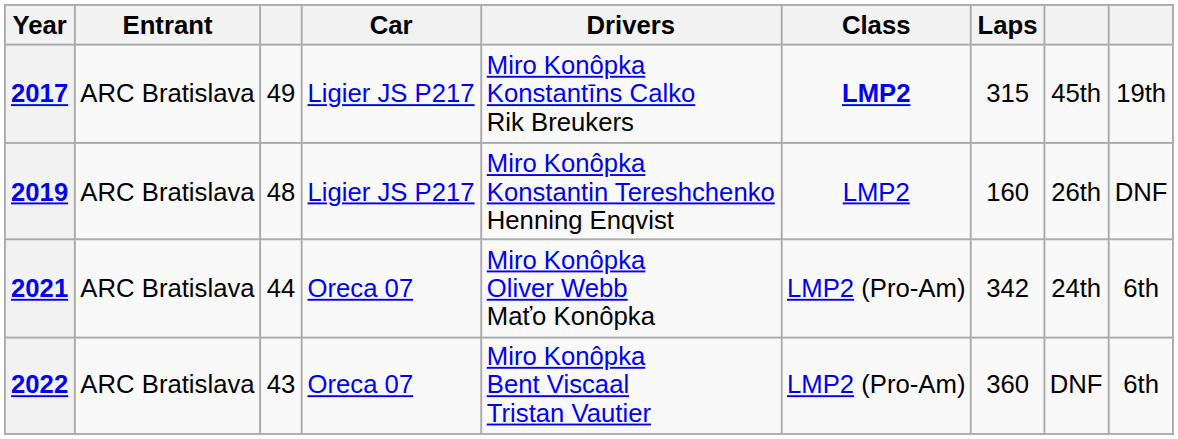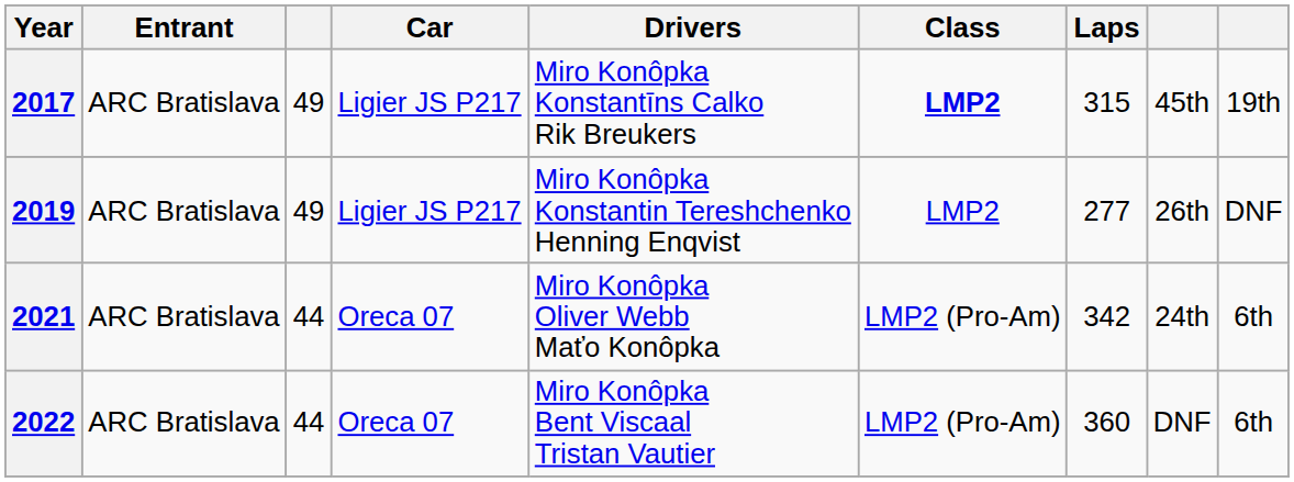 <table class="wikitable" style="font-size:85%">
 <tr>
 <th>Year</th>
 <th>Entrant</th>
 <th></th>
 <th>Car</th>
 <th>Drivers</th>
 <th>Class</th>
 <th>Laps</th>
 <th></th>
 <th></th>
 </tr>
 <tr align="center">
 <th><a href='#'>2017</a></th>
 <td> ARC Bratislava</td>
 <td>49</td>
 <td align="left"><a href='#'>Ligier JS P217</a></td>
 <td align="left"> <a href='#'>Miro Konôpka</a><br> <a href='#'>Konstantīns Calko</a><br> Rik Breukers</td>
 <td><strong><a href='#'>LMP2</a></strong></td>
 <td>315</td>
 <td>45th</td>
 <td>19th</td>
 </tr>
 <tr align="center">
 <th><a href='#'>2019</a></th>
 <td> ARC Bratislava</td>
-<td>48</td>
+<td>49</td>
 <td align="left"><a href='#'>Ligier JS P217</a></td>
 <td align="left"> <a href='#'>Miro Konôpka</a><br> <a href='#'>Konstantin Tereshchenko</a><br> Henning Enqvist</td>
 <td><a href='#'>LMP2</a></td>
-<td>160</td>
+<td>277</td>
 <td>26th</td>
 <td>DNF</td>
 </tr>
 <tr align="center">
 <th><a href='#'>2021</a></th>
 <td> ARC Bratislava</td>
 <td>44</td>
 <td align="left"><a href='#'>Oreca 07</a></td>
 <td align="left"> <a href='#'>Miro Konôpka</a><br> <a href='#'>Oliver Webb</a><br> Maťo Konôpka</td>
 <td><a href='#'>LMP2</a> (Pro-Am)</td>
 <td>342</td>
 <td>24th</td>
 <td>6th</td>
 </tr>
 <tr align="center">
 <th><a href='#'>2022</a></th>
 <td> ARC Bratislava</td>
-<td>43</td>
+<td>44</td>
 <td align="left"><a href='#'>Oreca 07</a></td>
 <td align="left"> <a href='#'>Miro Konôpka</a><br> <a href='#'>Bent Viscaal</a><br> <a href='#'>Tristan Vautier</a></td>
 <td><a href='#'>LMP2</a> (Pro-Am)</td>
 <td>360</td>
 <td>DNF</td>
 <td>6th</td>
 </tr>
 </table>
